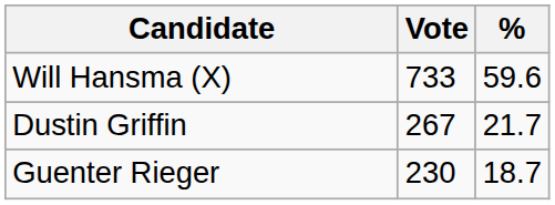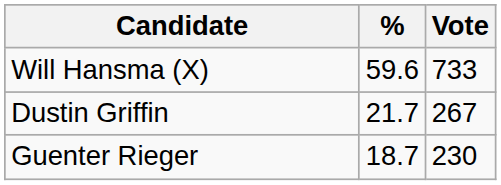 <table class="wikitable">
 <tr>
 <th bgcolor="#DDDDFF" width="200px">Candidate</th>
+<th bgcolor="#DDDDFF">%</th>
 <th bgcolor="#DDDDFF">Vote</th>
-<th bgcolor="#DDDDFF">%</th>
 </tr>
 <tr>
 <td>Will Hansma (X)</td>
+<td>59.6</td>
 <td>733</td>
-<td>59.6</td>
 </tr>
 <tr>
 <td>Dustin Griffin</td>
+<td>21.7</td>
 <td>267</td>
-<td>21.7</td>
 </tr>
 <tr>
 <td>Guenter Rieger</td>
+<td>18.7</td>
 <td>230</td>
-<td>18.7</td>
 </tr>
 </table>
